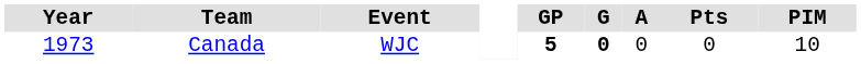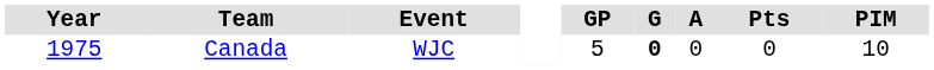 <table border="0" cellpadding="1" cellspacing="0" style="text-align:center; width:40em">
 <tr ALIGN="center" bgcolor="#e0e0e0">
 <th>Year</th>
 <th>Team</th>
 <th>Event</th>
 <th rowspan="99" bgcolor="#ffffff"> </th>
 <th>GP</th>
 <th>G</th>
 <th>A</th>
 <th>Pts</th>
 <th>PIM</th>
 </tr>
 <tr>
-<td><a href='#'>1973</a></td>
+<td><a href='#'>1975</a></td>
 <td><a href='#'>Canada</a></td>
 <td><a href='#'>WJC</a></td>
-<td><strong>5</strong></td>
+<td>5</td>
 <td><strong>0</strong></td>
 <td>0</td>
 <td>0</td>
 <td>10</td>
 </tr>
 </table>
